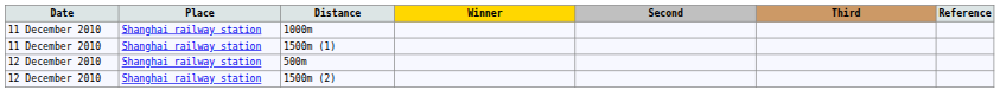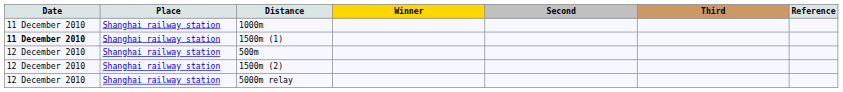 <table bgcolor="#f7f8ff" cellpadding="3" cellspacing="0" border="1" style="font-size: 95%; border: gray solid 1px; border-collapse: collapse;">
 <tr bgcolor="#CCCCCC">
 <td align="center" bgcolor="#DCE5E5" width="150"><strong>Date</strong></td>
 <td align="center" bgcolor="#DCE5E5" width="220"><strong>Place</strong></td>
 <td align="center" bgcolor="#DCE5E5" width="150"><strong>Distance</strong></td>
 <td align="center" bgcolor="gold" width="250"><strong>Winner</strong></td>
 <td align="center" bgcolor="silver" width="250"><strong>Second</strong></td>
 <td align="center" bgcolor="CC9966" width="250"><strong>Third</strong></td>
 <td align="center" bgcolor="#DCE5E5" width="30"><strong>Reference</strong></td>
 </tr>
 <tr align="left">
 <td>11 December 2010</td>
 <td><a href='#'>Shanghai railway station</a></td>
 <td>1000m</td>
 <td></td>
 <td></td>
 <td></td>
 <td></td>
 </tr>
 <tr align="left">
-<td>11 December 2010</td>
+<td><strong>11 December 2010</strong></td>
 <td><a href='#'>Shanghai railway station</a></td>
 <td>1500m (1)</td>
 <td></td>
 <td></td>
 <td></td>
 <td></td>
 </tr>
 <tr align="left">
 <td>12 December 2010</td>
 <td><a href='#'>Shanghai railway station</a></td>
 <td>500m</td>
 <td></td>
 <td></td>
 <td></td>
 <td></td>
 </tr>
 <tr align="left">
 <td>12 December 2010</td>
 <td><a href='#'>Shanghai railway station</a></td>
 <td>1500m (2)</td>
 <td></td>
 <td></td>
 <td></td>
 <td></td>
 </tr>
+<tr align="left">
+<td>12 December 2010</td>
+<td><a href='#'>Shanghai railway station</a></td>
+<td>5000m relay</td>
+<td></td>
+<td></td>
+<td></td>
+<td></td>
+</tr>
 </table>
